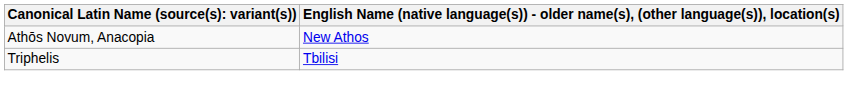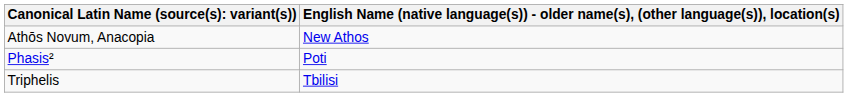 <table class="wikitable">
 <tr>
 <th>Canonical Latin Name (source(s): variant(s))</th>
 <th>English Name (native language(s)) - older name(s), (other language(s)), location(s)</th>
 </tr>
 <tr>
 <td>Athōs Novum, Anacopia</td>
 <td><a href='#'>New Athos</a></td>
 </tr>
 <tr>
+<td><a href='#'>Phasis</a>²</td>
+<td><a href='#'>Poti</a></td>
+</tr>
+<tr>
 <td>Triphelis</td>
 <td><a href='#'>Tbilisi</a></td>
 </tr>
 </table>
